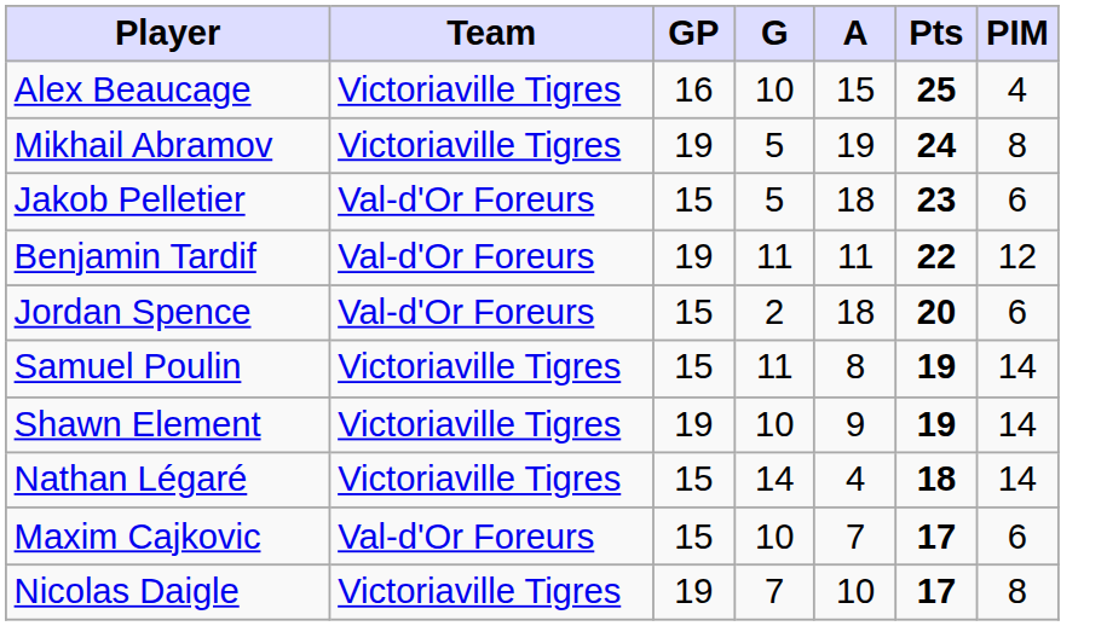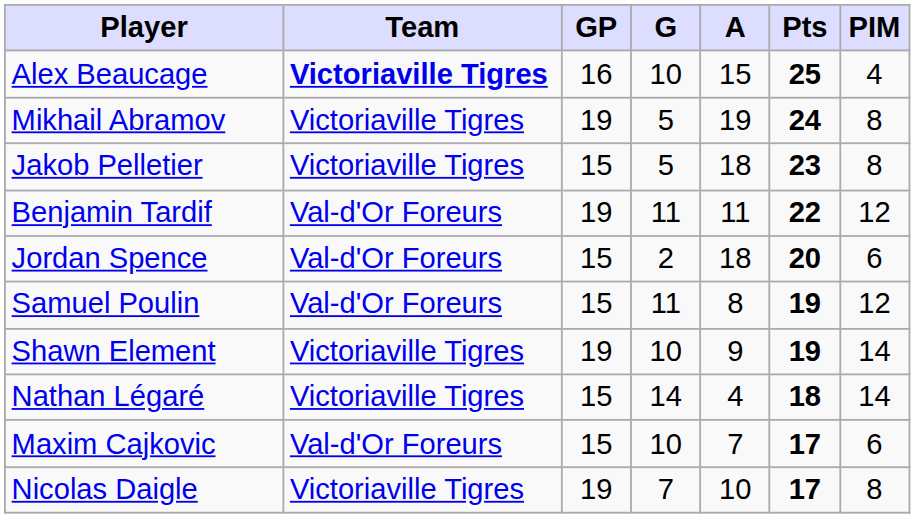 <table class="wikitable" style="text-align:center">
 <tr>
 <th style="background:#ddf; width:30%;">Player</th>
 <th style="background:#ddf; width:30%;">Team</th>
 <th style="background:#ddf; width:7.5%;">GP</th>
 <th style="background:#ddf; width:7.5%;">G</th>
 <th style="background:#ddf; width:7.5%;">A</th>
 <th style="background:#ddf; width:7.5%;">Pts</th>
 <th style="background:#ddf; width:7.5%;">PIM</th>
 </tr>
 <tr>
 <td align=left><a href='#'>Alex Beaucage</a></td>
-<td align=left><a href='#'>Victoriaville Tigres</a></td>
+<td align=left><strong><a href='#'>Victoriaville Tigres</a></strong></td>
 <td>16</td>
 <td>10</td>
 <td>15</td>
 <td><strong>25</strong></td>
 <td>4</td>
 </tr>
 <tr>
 <td align=left><a href='#'>Mikhail Abramov</a></td>
 <td align=left><a href='#'>Victoriaville Tigres</a></td>
 <td>19</td>
 <td>5</td>
 <td>19</td>
 <td><strong>24</strong></td>
 <td>8</td>
 </tr>
 <tr>
 <td align=left><a href='#'>Jakob Pelletier</a></td>
-<td align=left><a href='#'>Val-d'Or Foreurs</a></td>
+<td align=left><a href='#'>Victoriaville Tigres</a></td>
 <td>15</td>
 <td>5</td>
 <td>18</td>
 <td><strong>23</strong></td>
-<td>6</td>
+<td>8</td>
 </tr>
 <tr>
 <td align=left><a href='#'>Benjamin Tardif</a></td>
 <td align=left><a href='#'>Val-d'Or Foreurs</a></td>
 <td>19</td>
 <td>11</td>
 <td>11</td>
 <td><strong>22</strong></td>
 <td>12</td>
 </tr>
 <tr>
 <td align=left><a href='#'>Jordan Spence</a></td>
 <td align=left><a href='#'>Val-d'Or Foreurs</a></td>
 <td>15</td>
 <td>2</td>
 <td>18</td>
 <td><strong>20</strong></td>
 <td>6</td>
 </tr>
 <tr>
 <td align=left><a href='#'>Samuel Poulin</a></td>
-<td align=left><a href='#'>Victoriaville Tigres</a></td>
+<td align=left><a href='#'>Val-d'Or Foreurs</a></td>
 <td>15</td>
 <td>11</td>
 <td>8</td>
 <td><strong>19</strong></td>
-<td>14</td>
+<td>12</td>
 </tr>
 <tr>
 <td align=left><a href='#'>Shawn Element</a></td>
 <td align=left><a href='#'>Victoriaville Tigres</a></td>
 <td>19</td>
 <td>10</td>
 <td>9</td>
 <td><strong>19</strong></td>
 <td>14</td>
 </tr>
 <tr>
 <td align=left><a href='#'>Nathan Légaré</a></td>
 <td align=left><a href='#'>Victoriaville Tigres</a></td>
 <td>15</td>
 <td>14</td>
 <td>4</td>
 <td><strong>18</strong></td>
 <td>14</td>
 </tr>
 <tr>
 <td align=left><a href='#'>Maxim Cajkovic</a></td>
 <td align=left><a href='#'>Val-d'Or Foreurs</a></td>
 <td>15</td>
 <td>10</td>
 <td>7</td>
 <td><strong>17</strong></td>
 <td>6</td>
 </tr>
 <tr>
 <td align=left><a href='#'>Nicolas Daigle</a></td>
 <td align=left><a href='#'>Victoriaville Tigres</a></td>
 <td>19</td>
 <td>7</td>
 <td>10</td>
 <td><strong>17</strong></td>
 <td>8</td>
 </tr>
 </table>
